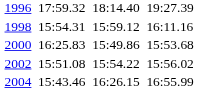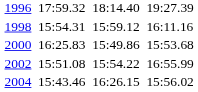 <table>
 <tr valign="top">
 <td><a href='#'>1996</a><br></td>
 <td></td>
 <td>17:59.32</td>
 <td></td>
 <td>18:14.40</td>
 <td></td>
 <td>19:27.39</td>
 </tr>
 <tr valign="top">
 <td><a href='#'>1998</a><br></td>
 <td></td>
 <td>15:54.31</td>
 <td></td>
 <td>15:59.12</td>
 <td></td>
 <td>16:11.16</td>
 </tr>
 <tr valign="top">
 <td><a href='#'>2000</a><br></td>
 <td></td>
 <td>16:25.83</td>
 <td></td>
 <td>15:49.86</td>
 <td></td>
 <td>15:53.68</td>
 </tr>
 <tr valign="top">
 <td><a href='#'>2002</a><br></td>
 <td></td>
 <td>15:51.08</td>
 <td></td>
 <td>15:54.22</td>
 <td></td>
-<td>15:56.02</td>
+<td>16:55.99</td>
 </tr>
 <tr valign="top">
 <td><a href='#'>2004</a><br></td>
 <td></td>
 <td>15:43.46</td>
 <td></td>
 <td>16:26.15</td>
 <td></td>
-<td>16:55.99</td>
+<td>15:56.02</td>
 </tr>
 </table>
